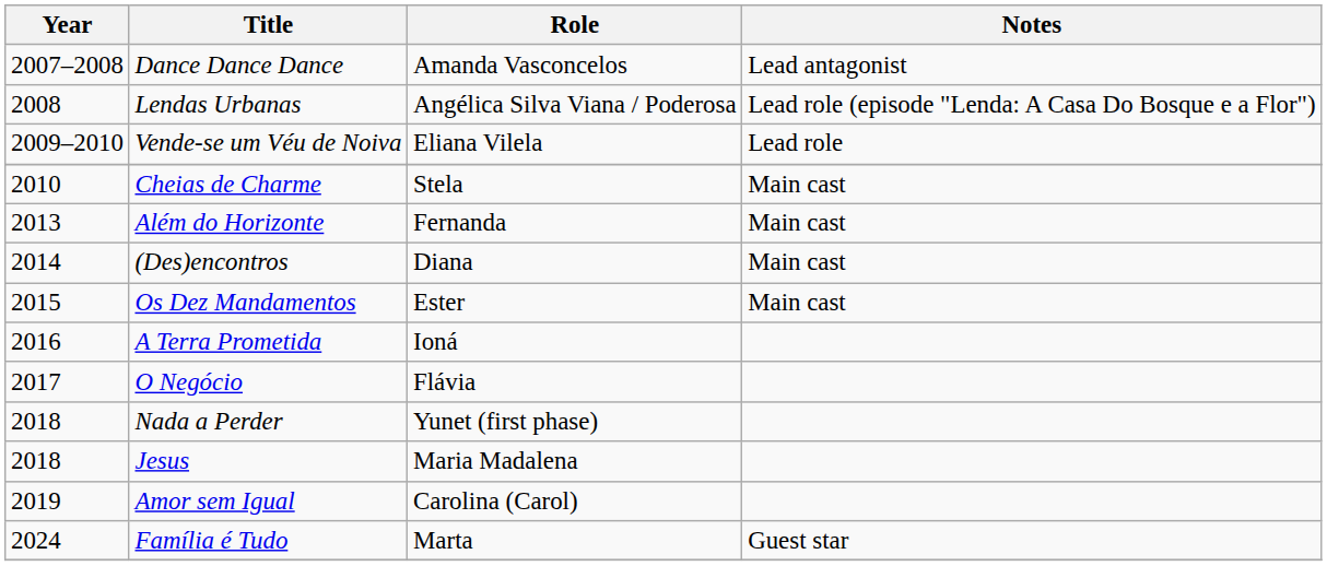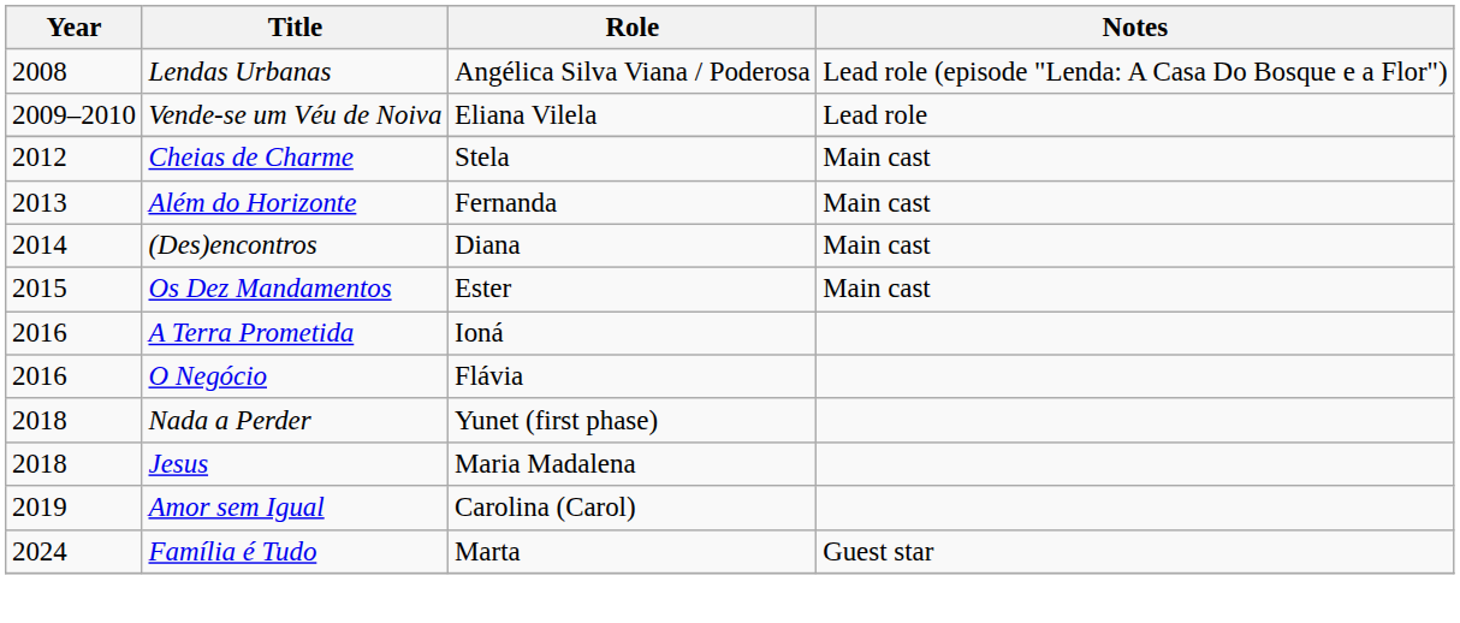 <table class="wikitable soratble">
 <tr bgcolor="#CCCCCC">
 <th>Year</th>
 <th>Title</th>
 <th>Role</th>
 <th>Notes</th>
-</tr>
-<tr>
-<td>2007–2008</td>
-<td><em>Dance Dance Dance</em></td>
-<td>Amanda Vasconcelos</td>
-<td>Lead antagonist</td>
 </tr>
 <tr>
 <td>2008</td>
 <td><em>Lendas Urbanas</em></td>
 <td>Angélica Silva Viana / Poderosa</td>
 <td>Lead role (episode "Lenda: A Casa Do Bosque e a Flor")</td>
 </tr>
 <tr>
 <td>2009–2010</td>
 <td><em>Vende-se um Véu de Noiva</em></td>
 <td>Eliana Vilela</td>
 <td>Lead role</td>
 </tr>
 <tr>
 </tr>
 <tr>
 </tr>
 <tr>
-<td>2010</td>
+<td>2012</td>
 <td><em><a href='#'>Cheias de Charme</a></em></td>
 <td>Stela</td>
 <td>Main cast</td>
 </tr>
 <tr>
 <td>2013</td>
 <td><em><a href='#'>Além do Horizonte</a></em></td>
 <td>Fernanda</td>
 <td>Main cast</td>
 </tr>
 <tr>
 <td>2014</td>
 <td><em>(Des)encontros</em></td>
 <td>Diana</td>
 <td>Main cast</td>
 </tr>
 <tr>
 <td>2015</td>
 <td><em><a href='#'>Os Dez Mandamentos</a></em></td>
 <td>Ester</td>
 <td>Main cast</td>
 </tr>
 <tr>
 <td>2016</td>
 <td><em><a href='#'>A Terra Prometida</a></em></td>
 <td>Ioná</td>
 <td></td>
 </tr>
 <tr>
-<td>2017</td>
+<td>2016</td>
 <td><em><a href='#'>O Negócio</a></em></td>
 <td>Flávia</td>
 <td></td>
 </tr>
 <tr>
 <td>2018</td>
 <td><em>Nada a Perder</em></td>
 <td>Yunet (first phase)</td>
 <td></td>
 </tr>
 <tr>
 <td>2018</td>
 <td><em><a href='#'>Jesus</a></em></td>
 <td>Maria Madalena</td>
 <td></td>
 </tr>
 <tr>
 <td>2019</td>
 <td><em><a href='#'>Amor sem Igual</a></em></td>
 <td>Carolina (Carol)</td>
 <td></td>
 </tr>
 <tr>
 <td>2024</td>
 <td><em><a href='#'>Família é Tudo</a></em></td>
 <td>Marta</td>
 <td>Guest star</td>
 </tr>
 <tr>
 </tr>
 </table>
